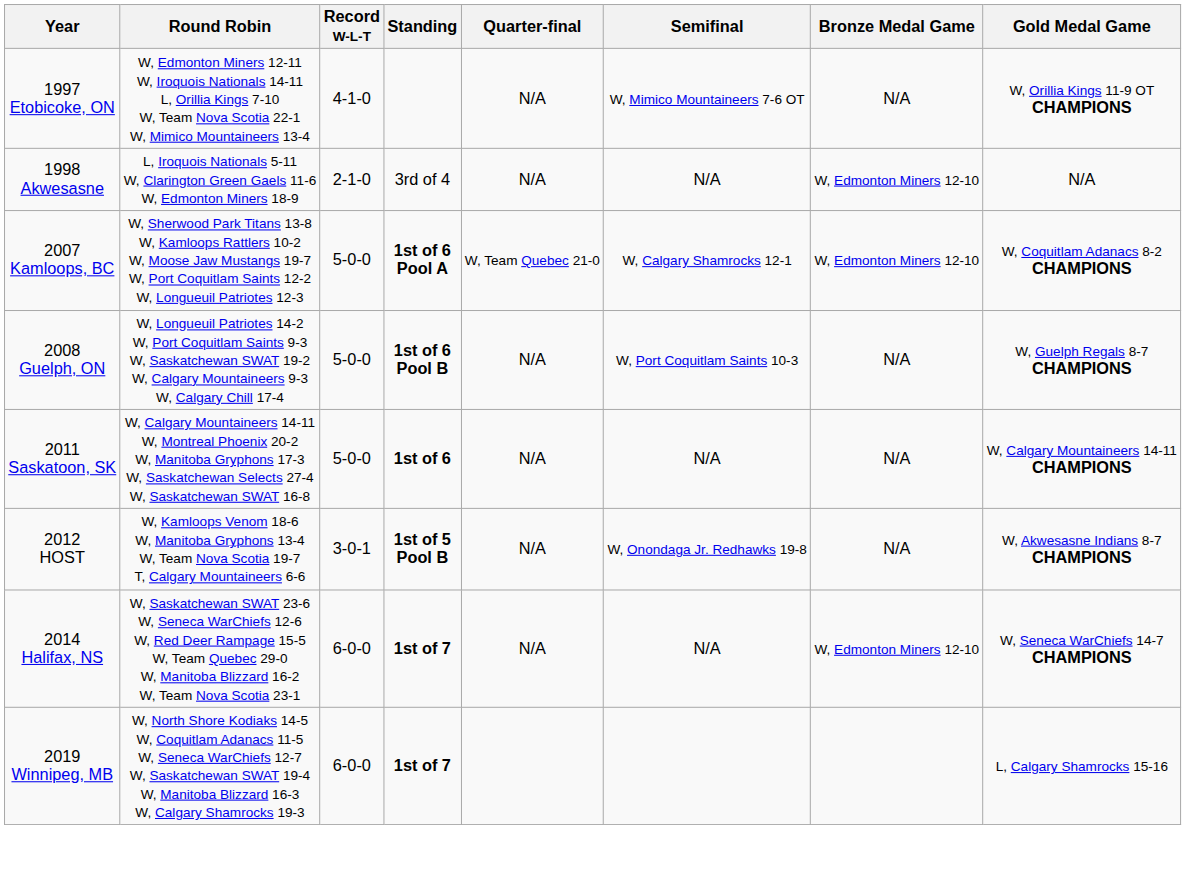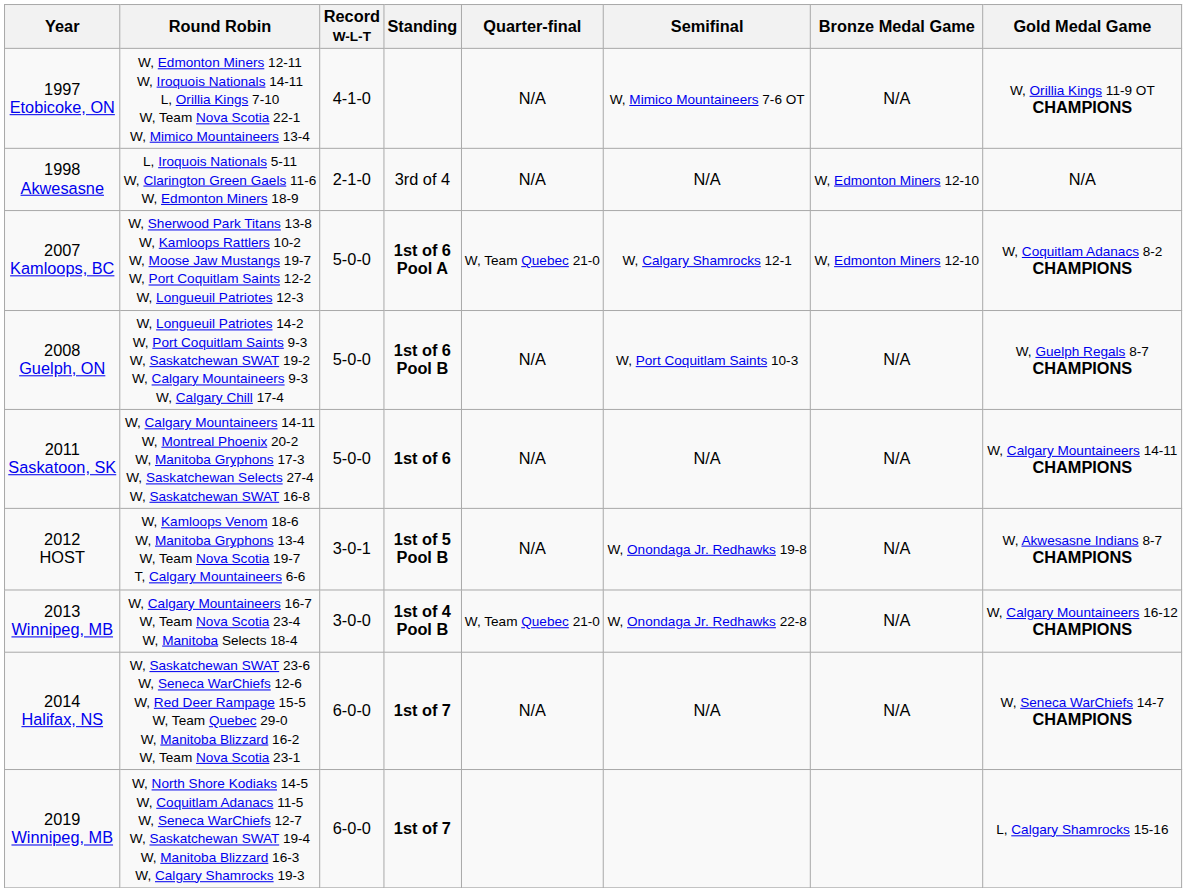 <table class="wikitable" style="text-align:center;">
 <tr>
 <th>Year</th>
 <th>Round Robin</th>
 <th>Record<br><small>W-L-T</small></th>
 <th>Standing</th>
 <th>Quarter-final</th>
 <th>Semifinal</th>
 <th>Bronze Medal Game</th>
 <th>Gold Medal Game</th>
 </tr>
 <tr>
 <td>1997<br><a href='#'>Etobicoke, ON</a></td>
 <td><small>W, <a href='#'>Edmonton Miners</a> 12-11<br>W, <a href='#'>Iroquois Nationals</a> 14-11<br>L, <a href='#'>Orillia Kings</a> 7-10<br>W, Team <a href='#'>Nova Scotia</a> 22-1<br>W, <a href='#'>Mimico Mountaineers</a> 13-4</small></td>
 <td>4-1-0</td>
 <td></td>
 <td>N/A</td>
 <td><small> W, <a href='#'>Mimico Mountaineers</a> 7-6 OT</small></td>
 <td>N/A</td>
 <td><small> W, <a href='#'>Orillia Kings</a> 11-9 OT</small><br><strong>CHAMPIONS</strong></td>
 </tr>
 <tr>
 <td>1998<br><a href='#'>Akwesasne</a></td>
 <td><small>L, <a href='#'>Iroquois Nationals</a> 5-11<br>W, <a href='#'>Clarington Green Gaels</a> 11-6<br>W, <a href='#'>Edmonton Miners</a> 18-9</small></td>
 <td>2-1-0</td>
 <td>3rd of 4</td>
 <td>N/A</td>
 <td>N/A</td>
 <td><small>W, <a href='#'>Edmonton Miners</a> 12-10</small></td>
 <td>N/A</td>
 </tr>
 <tr>
 <td>2007<br><a href='#'>Kamloops, BC</a></td>
 <td><small>W, <a href='#'>Sherwood Park Titans</a> 13-8<br>W, <a href='#'>Kamloops Rattlers</a> 10-2<br>W, <a href='#'>Moose Jaw Mustangs</a> 19-7<br>W, <a href='#'>Port Coquitlam Saints</a> 12-2<br>W, <a href='#'>Longueuil Patriotes</a> 12-3</small></td>
 <td>5-0-0</td>
 <td><strong>1st of 6<br>Pool A</strong></td>
 <td><small>W, Team <a href='#'>Quebec</a> 21-0</small></td>
 <td><small> W, <a href='#'>Calgary Shamrocks</a> 12-1</small></td>
 <td><small>W, <a href='#'>Edmonton Miners</a> 12-10</small></td>
 <td><small> W, <a href='#'>Coquitlam Adanacs</a> 8-2</small><br><strong>CHAMPIONS</strong></td>
 </tr>
 <tr>
 <td>2008<br><a href='#'>Guelph, ON</a></td>
 <td><small>W, <a href='#'>Longueuil Patriotes</a> 14-2<br>W, <a href='#'>Port Coquitlam Saints</a> 9-3<br>W, <a href='#'>Saskatchewan SWAT</a> 19-2<br>W, <a href='#'>Calgary Mountaineers</a> 9-3<br>W, <a href='#'>Calgary Chill</a> 17-4</small></td>
 <td>5-0-0</td>
 <td><strong>1st of 6<br>Pool B</strong></td>
 <td>N/A</td>
 <td><small> W, <a href='#'>Port Coquitlam Saints</a> 10-3</small></td>
 <td>N/A</td>
 <td><small> W, <a href='#'>Guelph Regals</a> 8-7</small><br><strong>CHAMPIONS</strong></td>
 </tr>
 <tr>
 <td>2011<br><a href='#'>Saskatoon, SK</a></td>
 <td><small>W, <a href='#'>Calgary Mountaineers</a> 14-11<br>W, <a href='#'>Montreal Phoenix</a> 20-2<br>W, <a href='#'>Manitoba Gryphons</a> 17-3<br>W, <a href='#'>Saskatchewan Selects</a> 27-4<br>W, <a href='#'>Saskatchewan SWAT</a> 16-8</small></td>
 <td>5-0-0</td>
 <td><strong>1st of 6</strong></td>
 <td>N/A</td>
 <td>N/A</td>
 <td>N/A</td>
 <td><small> W, <a href='#'>Calgary Mountaineers</a> 14-11</small><br><strong>CHAMPIONS</strong></td>
 </tr>
 <tr>
 <td>2012<br>HOST</td>
 <td><small>W, <a href='#'>Kamloops Venom</a> 18-6<br>W, <a href='#'>Manitoba Gryphons</a> 13-4<br>W, Team <a href='#'>Nova Scotia</a> 19-7<br>T, <a href='#'>Calgary Mountaineers</a> 6-6</small></td>
 <td>3-0-1</td>
 <td><strong>1st of 5<br>Pool B</strong></td>
 <td>N/A</td>
 <td><small> W, <a href='#'>Onondaga Jr. Redhawks</a> 19-8</small></td>
 <td>N/A</td>
 <td><small> W, <a href='#'>Akwesasne Indians</a> 8-7</small><br><strong>CHAMPIONS</strong></td>
 </tr>
 <tr>
+<td>2013<br><a href='#'>Winnipeg, MB</a></td>
+<td><small>W, <a href='#'>Calgary Mountaineers</a> 16-7<br>W, Team <a href='#'>Nova Scotia</a> 23-4<br>W, <a href='#'>Manitoba</a> Selects 18-4</small></td>
+<td>3-0-0</td>
+<td><strong>1st of 4<br>Pool B</strong></td>
+<td><small>W, Team <a href='#'>Quebec</a> 21-0</small></td>
+<td><small>W, <a href='#'>Onondaga Jr. Redhawks</a> 22-8</small></td>
+<td>N/A</td>
+<td><small> W, <a href='#'>Calgary Mountaineers</a> 16-12</small><br><strong>CHAMPIONS</strong></td>
+</tr>
+<tr>
 <td>2014<br><a href='#'>Halifax, NS</a></td>
 <td><small>W, <a href='#'>Saskatchewan SWAT</a> 23-6<br>W, <a href='#'>Seneca WarChiefs</a> 12-6<br>W, <a href='#'>Red Deer Rampage</a> 15-5<br>W, Team <a href='#'>Quebec</a> 29-0<br>W, <a href='#'>Manitoba Blizzard</a> 16-2<br>W, Team <a href='#'>Nova Scotia</a> 23-1</small></td>
 <td>6-0-0</td>
 <td><strong>1st of 7</strong></td>
 <td>N/A</td>
 <td>N/A</td>
-<td><small>W, <a href='#'>Edmonton Miners</a> 12-10</small></td>
+<td>N/A</td>
 <td><small> W, <a href='#'>Seneca WarChiefs</a> 14-7</small><br><strong>CHAMPIONS</strong></td>
 </tr>
 <tr>
 <td>2019<br><a href='#'>Winnipeg, MB</a></td>
 <td><small>W, <a href='#'>North Shore Kodiaks</a> 14-5<br>W, <a href='#'>Coquitlam Adanacs</a> 11-5<br>W, <a href='#'>Seneca WarChiefs</a> 12-7<br>W, <a href='#'>Saskatchewan SWAT</a> 19-4<br>W, <a href='#'>Manitoba Blizzard</a> 16-3<br>W, <a href='#'>Calgary Shamrocks</a> 19-3</small></td>
 <td>6-0-0</td>
 <td><strong>1st of 7</strong></td>
 <td></td>
 <td></td>
 <td></td>
 <td><small>L, <a href='#'>Calgary Shamrocks</a> 15-16</small></td>
 </tr>
 </table>
